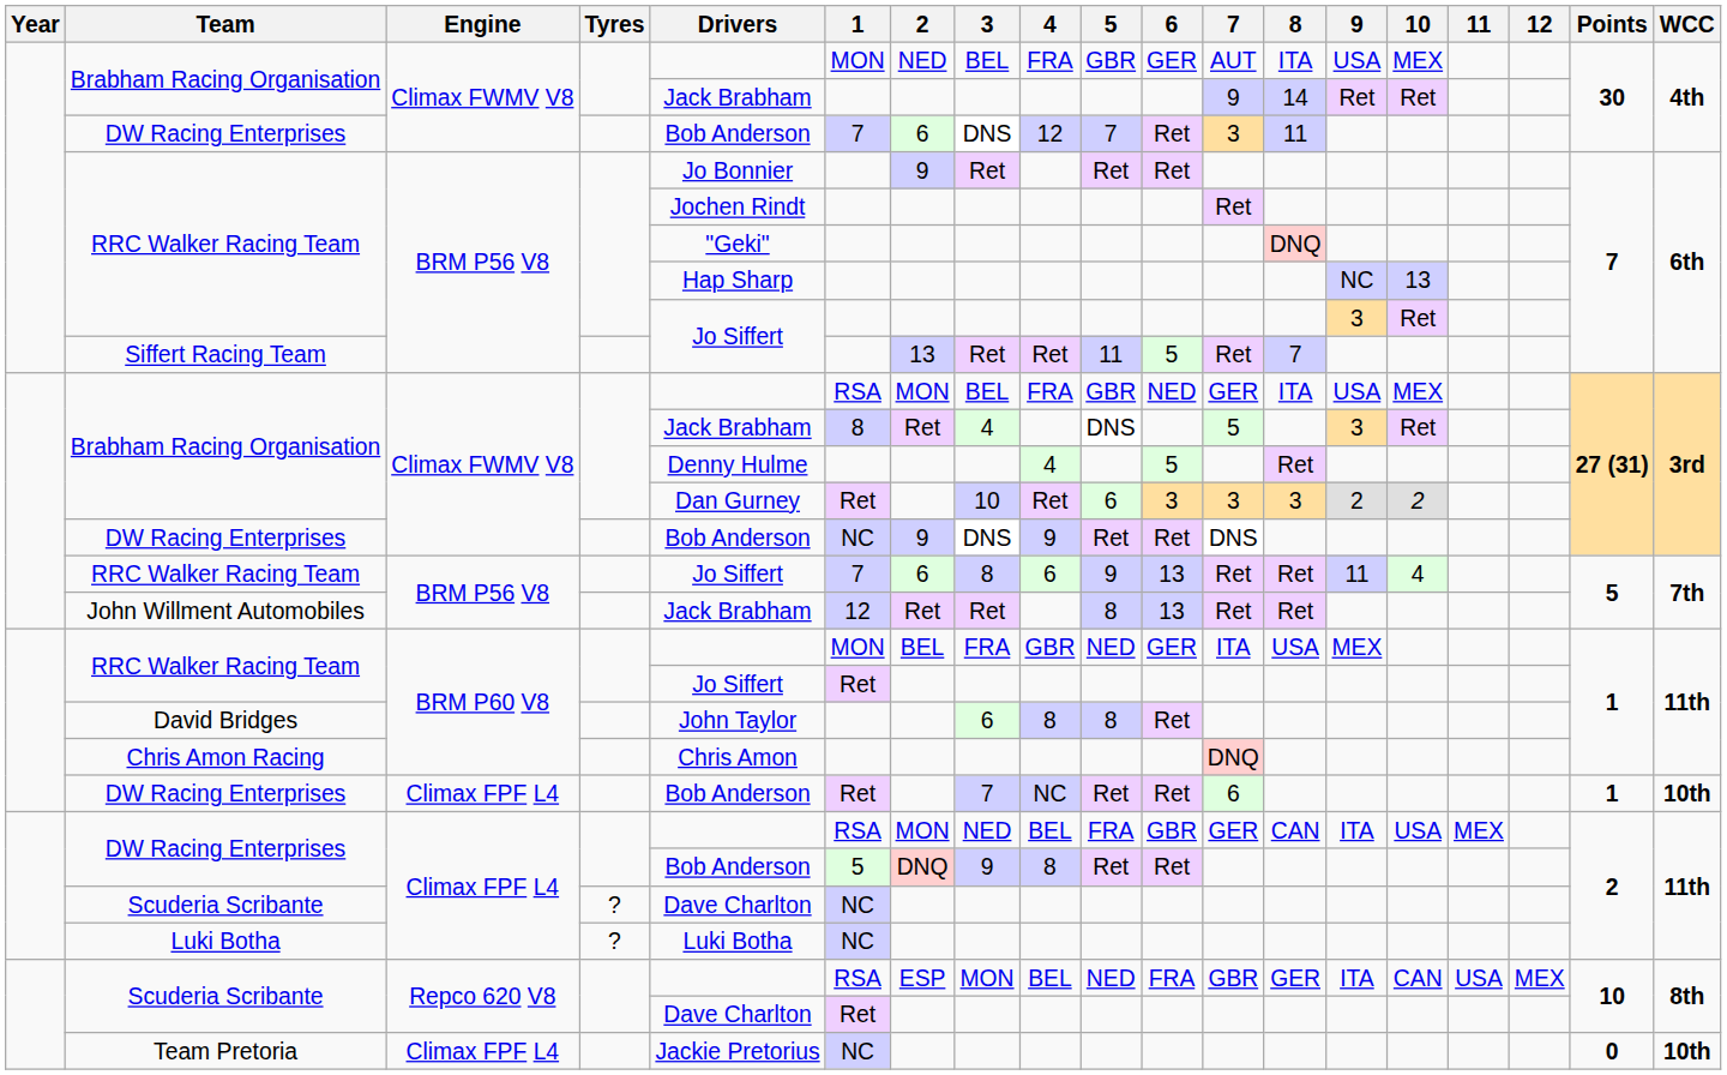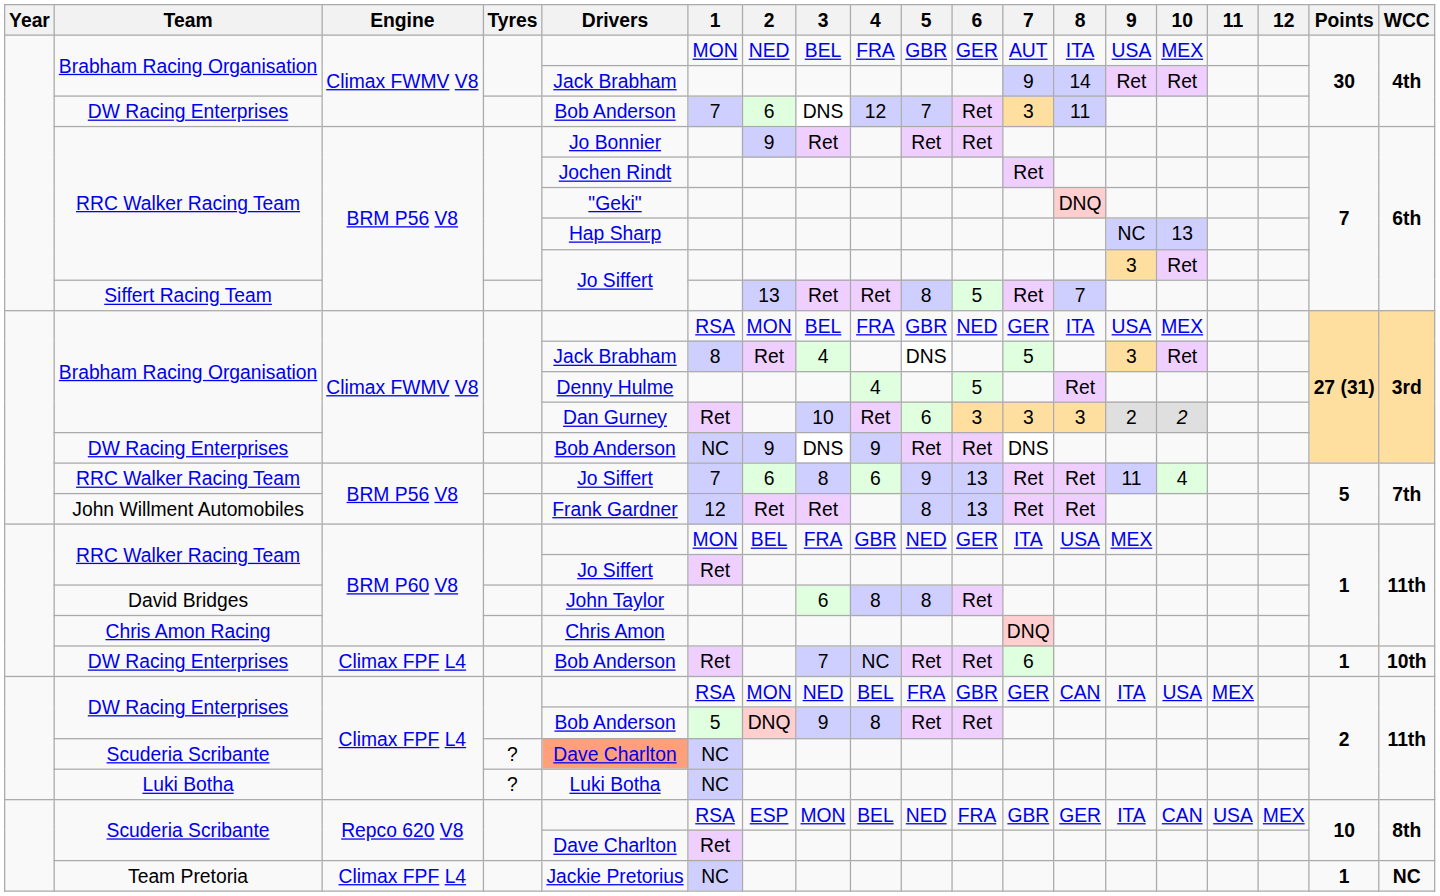 <table class="wikitable" style="text-align:center; font-size:95%">
 <tr>
 <th>Year</th>
 <th>Team</th>
 <th>Engine</th>
 <th>Tyres</th>
 <th>Drivers</th>
 <th>1</th>
 <th>2</th>
 <th>3</th>
 <th>4</th>
 <th>5</th>
 <th>6</th>
 <th>7</th>
 <th>8</th>
 <th>9</th>
 <th>10</th>
 <th>11</th>
 <th>12</th>
 <th>Points</th>
 <th>WCC</th>
 </tr>
 <tr>
 <td rowspan="9"></td>
 <td rowspan="2"><a href='#'>Brabham Racing Organisation</a></td>
 <td rowspan="3"><a href='#'>Climax FWMV</a> <a href='#'>V8</a></td>
 <td rowspan="2"></td>
 <td></td>
 <td><a href='#'>MON</a></td>
 <td><a href='#'>NED</a></td>
 <td><a href='#'>BEL</a></td>
 <td><a href='#'>FRA</a></td>
 <td><a href='#'>GBR</a></td>
 <td><a href='#'>GER</a></td>
 <td><a href='#'>AUT</a></td>
 <td><a href='#'>ITA</a></td>
 <td><a href='#'>USA</a></td>
 <td><a href='#'>MEX</a></td>
 <td></td>
 <td></td>
 <td rowspan="3"><strong>30</strong></td>
 <td rowspan="3"><strong>4th</strong></td>
 </tr>
 <tr>
 <td><a href='#'>Jack Brabham</a></td>
 <td></td>
 <td></td>
 <td></td>
 <td></td>
 <td></td>
 <td></td>
 <td style="background:#cfcfff;">9</td>
 <td style="background:#cfcfff;">14</td>
 <td style="background:#EFCFFF;">Ret</td>
 <td style="background:#EFCFFF;">Ret</td>
 <td></td>
 <td></td>
 </tr>
 <tr>
 <td><a href='#'>DW Racing Enterprises</a></td>
 <td></td>
 <td><a href='#'>Bob Anderson</a></td>
 <td style="background:#cfcfff;">7</td>
 <td style="background:#dfffdf;">6</td>
 <td style="background:#ffffff;">DNS</td>
 <td style="background:#cfcfff;">12</td>
 <td style="background:#cfcfff;">7</td>
 <td style="background:#EFCFFF;">Ret</td>
 <td style="background:#ffdf9f;">3</td>
 <td style="background:#cfcfff;">11</td>
 <td></td>
 <td></td>
 <td></td>
 <td></td>
 </tr>
 <tr>
 <td rowspan="5"><a href='#'>RRC Walker Racing Team</a></td>
 <td rowspan="6"><a href='#'>BRM P56</a> <a href='#'>V8</a></td>
 <td rowspan="5"></td>
 <td><a href='#'>Jo Bonnier</a></td>
 <td></td>
 <td style="background:#cfcfff;">9</td>
 <td style="background:#EFCFFF;">Ret</td>
 <td></td>
 <td style="background:#EFCFFF;">Ret</td>
 <td style="background:#EFCFFF;">Ret</td>
 <td></td>
 <td></td>
 <td></td>
 <td></td>
 <td></td>
 <td></td>
 <td rowspan="6"><strong>7</strong></td>
 <td rowspan="6"><strong>6th</strong></td>
 </tr>
 <tr>
 <td><a href='#'>Jochen Rindt</a></td>
 <td></td>
 <td></td>
 <td></td>
 <td></td>
 <td></td>
 <td></td>
 <td style="background:#EFCFFF;">Ret</td>
 <td></td>
 <td></td>
 <td></td>
 <td></td>
 <td></td>
 </tr>
 <tr>
 <td><a href='#'>"Geki"</a></td>
 <td></td>
 <td></td>
 <td></td>
 <td></td>
 <td></td>
 <td></td>
 <td></td>
 <td style="background:#ffcfcf;">DNQ</td>
 <td></td>
 <td></td>
 <td></td>
 <td></td>
 </tr>
 <tr>
 <td><a href='#'>Hap Sharp</a></td>
 <td></td>
 <td></td>
 <td></td>
 <td></td>
 <td></td>
 <td></td>
 <td></td>
 <td></td>
 <td style="background:#cfcfff;">NC</td>
 <td style="background:#cfcfff;">13</td>
 <td></td>
 <td></td>
 </tr>
 <tr>
 <td rowspan="2"><a href='#'>Jo Siffert</a></td>
 <td></td>
 <td></td>
 <td></td>
 <td></td>
 <td></td>
 <td></td>
 <td></td>
 <td></td>
 <td style="background:#ffdf9f;">3</td>
 <td style="background:#EFCFFF;">Ret</td>
 <td></td>
 <td></td>
 </tr>
 <tr>
 <td><a href='#'>Siffert Racing Team</a></td>
 <td></td>
 <td></td>
 <td style="background:#cfcfff;">13</td>
 <td style="background:#EFCFFF;">Ret</td>
 <td style="background:#EFCFFF;">Ret</td>
-<td style="background:#cfcfff;">11</td>
+<td style="background:#cfcfff;">8</td>
 <td style="background:#dfffdf;">5</td>
 <td style="background:#EFCFFF;">Ret</td>
 <td style="background:#cfcfff;">7</td>
 <td></td>
 <td></td>
 <td></td>
 <td></td>
 </tr>
 <tr>
 <td rowspan="7"></td>
 <td rowspan="4"><a href='#'>Brabham Racing Organisation</a></td>
 <td rowspan="5"><a href='#'>Climax FWMV</a> <a href='#'>V8</a></td>
 <td rowspan="4"></td>
 <td></td>
 <td><a href='#'>RSA</a></td>
 <td><a href='#'>MON</a></td>
 <td><a href='#'>BEL</a></td>
 <td><a href='#'>FRA</a></td>
 <td><a href='#'>GBR</a></td>
 <td><a href='#'>NED</a></td>
 <td><a href='#'>GER</a></td>
 <td><a href='#'>ITA</a></td>
 <td><a href='#'>USA</a></td>
 <td><a href='#'>MEX</a></td>
 <td></td>
 <td></td>
 <td rowspan="5" style="background:#ffdf9f;"><strong>27 (31)</strong></td>
 <td rowspan="5" style="background:#ffdf9f;"><strong>3rd</strong></td>
 </tr>
 <tr>
 <td><a href='#'>Jack Brabham</a></td>
 <td style="background:#cfcfff;">8</td>
 <td style="background:#EFCFFF;">Ret</td>
 <td style="background:#dfffdf;">4</td>
 <td></td>
 <td style="background:#ffffff;">DNS</td>
 <td></td>
 <td style="background:#dfffdf;">5</td>
 <td></td>
 <td style="background:#ffdf9f;">3</td>
 <td style="background:#EFCFFF;">Ret</td>
 <td></td>
 <td></td>
 </tr>
 <tr>
 <td><a href='#'>Denny Hulme</a></td>
 <td></td>
 <td></td>
 <td></td>
 <td style="background:#dfffdf;">4</td>
 <td></td>
 <td style="background:#dfffdf;">5</td>
 <td></td>
 <td style="background:#EFCFFF;">Ret</td>
 <td></td>
 <td></td>
 <td></td>
 <td></td>
 </tr>
 <tr>
 <td><a href='#'>Dan Gurney</a></td>
 <td style="background:#EFCFFF;">Ret</td>
 <td></td>
 <td style="background:#cfcfff;">10</td>
 <td style="background:#EFCFFF;">Ret</td>
 <td style="background:#dfffdf;">6</td>
 <td style="background:#ffdf9f;">3</td>
 <td style="background:#ffdf9f;">3</td>
 <td style="background:#ffdf9f;">3</td>
 <td style="background:#dfdfdf;">2</td>
 <td style="background:#dfdfdf;"><em>2</em></td>
 <td></td>
 <td></td>
 </tr>
 <tr>
 <td><a href='#'>DW Racing Enterprises</a></td>
 <td></td>
 <td><a href='#'>Bob Anderson</a></td>
 <td style="background:#cfcfff;">NC</td>
 <td style="background:#cfcfff;">9</td>
 <td style="background:#FFFFFF;">DNS</td>
 <td style="background:#cfcfff;">9</td>
 <td style="background:#EFCFFF;">Ret</td>
 <td style="background:#EFCFFF;">Ret</td>
 <td style="background:#FFFFFF;">DNS</td>
 <td></td>
 <td></td>
 <td></td>
 <td></td>
 <td></td>
 </tr>
 <tr>
 <td><a href='#'>RRC Walker Racing Team</a></td>
 <td rowspan="2"><a href='#'>BRM P56</a> <a href='#'>V8</a></td>
 <td></td>
 <td><a href='#'>Jo Siffert</a></td>
 <td style="background:#cfcfff;">7</td>
 <td style="background:#dfffdf;">6</td>
 <td style="background:#cfcfff;">8</td>
 <td style="background:#dfffdf;">6</td>
 <td style="background:#cfcfff;">9</td>
 <td style="background:#cfcfff;">13</td>
 <td style="background:#EFCFFF;">Ret</td>
 <td style="background:#EFCFFF;">Ret</td>
 <td style="background:#cfcfff;">11</td>
 <td style="background:#dfffdf;">4</td>
 <td></td>
 <td></td>
 <td rowspan="2"><strong>5</strong></td>
 <td rowspan="2"><strong>7th</strong></td>
 </tr>
 <tr>
 <td>John Willment Automobiles</td>
 <td></td>
-<td><a href='#'>Jack Brabham</a></td>
+<td><a href='#'>Frank Gardner</a></td>
 <td style="background:#cfcfff;">12</td>
 <td style="background:#EFCFFF;">Ret</td>
 <td style="background:#EFCFFF;">Ret</td>
 <td></td>
 <td style="background:#cfcfff;">8</td>
 <td style="background:#cfcfff;">13</td>
 <td style="background:#EFCFFF;">Ret</td>
 <td style="background:#EFCFFF;">Ret</td>
 <td></td>
 <td></td>
 <td></td>
 <td></td>
 </tr>
 <tr>
 <td rowspan="5"></td>
 <td rowspan="2"><a href='#'>RRC Walker Racing Team</a></td>
 <td rowspan="4"><a href='#'>BRM P60</a> <a href='#'>V8</a></td>
 <td rowspan="2"></td>
 <td></td>
 <td><a href='#'>MON</a></td>
 <td><a href='#'>BEL</a></td>
 <td><a href='#'>FRA</a></td>
 <td><a href='#'>GBR</a></td>
 <td><a href='#'>NED</a></td>
 <td><a href='#'>GER</a></td>
 <td><a href='#'>ITA</a></td>
 <td><a href='#'>USA</a></td>
 <td><a href='#'>MEX</a></td>
 <td></td>
 <td></td>
 <td></td>
 <td rowspan="4"><strong>1</strong></td>
 <td rowspan="4"><strong>11th</strong></td>
 </tr>
 <tr>
 <td><a href='#'>Jo Siffert</a></td>
 <td style="background:#EFCFFF;">Ret</td>
 <td></td>
 <td></td>
 <td></td>
 <td></td>
 <td></td>
 <td></td>
 <td></td>
 <td></td>
 <td></td>
 <td></td>
 <td></td>
 </tr>
 <tr>
 <td>David Bridges</td>
 <td></td>
 <td><a href='#'>John Taylor</a></td>
 <td></td>
 <td></td>
 <td style="background:#dfffdf;">6</td>
 <td style="background:#cfcfff;">8</td>
 <td style="background:#cfcfff;">8</td>
 <td style="background:#EFCFFF;">Ret</td>
 <td></td>
 <td></td>
 <td></td>
 <td></td>
 <td></td>
 <td></td>
 </tr>
 <tr>
 <td><a href='#'>Chris Amon Racing</a></td>
 <td></td>
 <td><a href='#'>Chris Amon</a></td>
 <td></td>
 <td></td>
 <td></td>
 <td></td>
 <td></td>
 <td></td>
 <td style="background:#ffcfcf;">DNQ</td>
 <td></td>
 <td></td>
 <td></td>
 <td></td>
 <td></td>
 </tr>
 <tr>
 <td><a href='#'>DW Racing Enterprises</a></td>
 <td><a href='#'>Climax FPF</a> <a href='#'>L4</a></td>
 <td></td>
 <td><a href='#'>Bob Anderson</a></td>
 <td style="background:#EFCFFF;">Ret</td>
 <td></td>
 <td style="background:#cfcfff;">7</td>
 <td style="background:#cfcfff;">NC</td>
 <td style="background:#EFCFFF;">Ret</td>
 <td style="background:#EFCFFF;">Ret</td>
 <td style="background:#dfffdf;">6</td>
 <td></td>
 <td></td>
 <td></td>
 <td></td>
 <td></td>
 <td><strong>1</strong></td>
 <td><strong>10th</strong></td>
 </tr>
 <tr>
 <td rowspan="4"></td>
 <td rowspan="2"><a href='#'>DW Racing Enterprises</a></td>
 <td rowspan="4"><a href='#'>Climax FPF</a> <a href='#'>L4</a></td>
 <td rowspan="2"></td>
 <td></td>
 <td><a href='#'>RSA</a></td>
 <td><a href='#'>MON</a></td>
 <td><a href='#'>NED</a></td>
 <td><a href='#'>BEL</a></td>
 <td><a href='#'>FRA</a></td>
 <td><a href='#'>GBR</a></td>
 <td><a href='#'>GER</a></td>
 <td><a href='#'>CAN</a></td>
 <td><a href='#'>ITA</a></td>
 <td><a href='#'>USA</a></td>
 <td><a href='#'>MEX</a></td>
 <td></td>
 <td rowspan="4"><strong>2</strong></td>
 <td rowspan="4"><strong>11th</strong></td>
 </tr>
 <tr>
 <td><a href='#'>Bob Anderson</a></td>
 <td style="background:#dfffdf;">5</td>
 <td style="background:#ffcfcf;">DNQ</td>
 <td style="background:#cfcfff;">9</td>
 <td style="background:#cfcfff;">8</td>
 <td style="background:#EFCFFF;">Ret</td>
 <td style="background:#EFCFFF;">Ret</td>
 <td></td>
 <td></td>
 <td></td>
 <td></td>
 <td></td>
 <td></td>
 </tr>
 <tr>
 <td><a href='#'>Scuderia Scribante</a></td>
 <td>?</td>
-<td><a href='#'>Dave Charlton</a></td>
+<td style="background: lightsalmon;"><a href='#'>Dave Charlton</a></td>
 <td style="background:#cfcfff;">NC</td>
 <td></td>
 <td></td>
 <td></td>
 <td></td>
 <td></td>
 <td></td>
 <td></td>
 <td></td>
 <td></td>
 <td></td>
 <td></td>
 </tr>
 <tr>
 <td><a href='#'>Luki Botha</a></td>
 <td>?</td>
 <td><a href='#'>Luki Botha</a></td>
 <td style="background:#cfcfff;">NC</td>
 <td></td>
 <td></td>
 <td></td>
 <td></td>
 <td></td>
 <td></td>
 <td></td>
 <td></td>
 <td></td>
 <td></td>
 <td></td>
 </tr>
 <tr>
 <td rowspan="3"></td>
 <td rowspan="2"><a href='#'>Scuderia Scribante</a></td>
 <td rowspan="2"><a href='#'>Repco 620</a> <a href='#'>V8</a></td>
 <td rowspan="2"></td>
 <td></td>
 <td><a href='#'>RSA</a></td>
 <td><a href='#'>ESP</a></td>
 <td><a href='#'>MON</a></td>
 <td><a href='#'>BEL</a></td>
 <td><a href='#'>NED</a></td>
 <td><a href='#'>FRA</a></td>
 <td><a href='#'>GBR</a></td>
 <td><a href='#'>GER</a></td>
 <td><a href='#'>ITA</a></td>
 <td><a href='#'>CAN</a></td>
 <td><a href='#'>USA</a></td>
 <td><a href='#'>MEX</a></td>
 <td rowspan="2"><strong>10</strong></td>
 <td rowspan="2"><strong>8th</strong></td>
 </tr>
 <tr>
 <td><a href='#'>Dave Charlton</a></td>
 <td style="background:#EFCFFF;">Ret</td>
 <td></td>
 <td></td>
 <td></td>
 <td></td>
 <td></td>
 <td></td>
 <td></td>
 <td></td>
 <td></td>
 <td></td>
 <td></td>
 </tr>
 <tr>
 <td>Team Pretoria</td>
 <td><a href='#'>Climax FPF</a> <a href='#'>L4</a></td>
 <td></td>
 <td><a href='#'>Jackie Pretorius</a></td>
 <td style="background:#cfcfff;">NC</td>
 <td></td>
 <td></td>
 <td></td>
 <td></td>
 <td></td>
 <td></td>
 <td></td>
 <td></td>
 <td></td>
 <td></td>
 <td></td>
-<td rowspan="1"><strong>0</strong></td>
-<td><strong>10th</strong></td>
+<td rowspan="1"><strong>1</strong></td>
+<td rowspan="1"><strong>NC</strong></td>
 </tr>
 </table>
